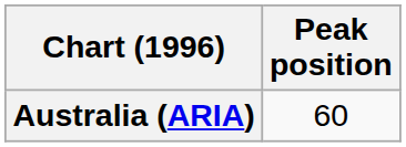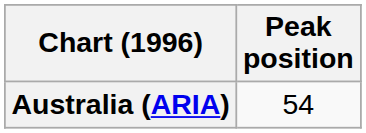 <table class="wikitable plainrowheaders" style="text-align:center">
 <tr>
 <th scope="col">Chart (1996)</th>
 <th scope="col">Peak<br>position</th>
 </tr>
 <tr>
 <th scope="row">Australia (<a href='#'>ARIA</a>)</th>
-<td>60</td>
+<td>54</td>
 </tr>
 </table>
